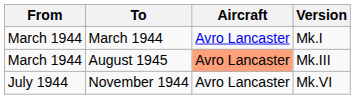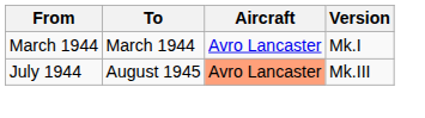 <table class="wikitable">
 <tr>
 <th>From</th>
 <th>To</th>
 <th>Aircraft</th>
 <th>Version</th>
 </tr>
 <tr>
 <td>March 1944</td>
 <td>March 1944</td>
 <td><a href='#'>Avro Lancaster</a></td>
 <td>Mk.I</td>
 </tr>
 <tr>
-<td>March 1944</td>
+<td>July 1944</td>
 <td>August 1945</td>
 <td style="background: lightsalmon;">Avro Lancaster</td>
 <td>Mk.III</td>
 </tr>
-<tr>
-<td>July 1944</td>
-<td>November 1944</td>
-<td>Avro Lancaster</td>
-<td>Mk.VI</td>
-</tr>
 </table>
